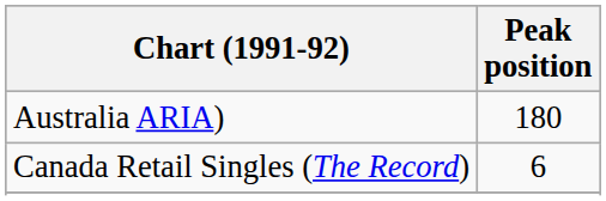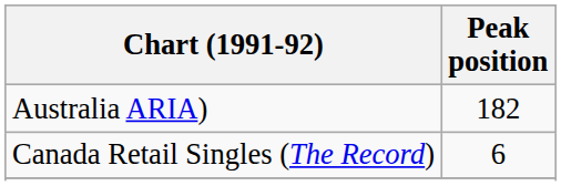 <table class="wikitable sortable">
 <tr>
 <th>Chart (1991-92)</th>
 <th>Peak<br>position</th>
 </tr>
 <tr>
 <td>Australia <a href='#'>ARIA</a>)</td>
-<td align="center">180</td>
+<td align="center">182</td>
 </tr>
 <tr>
 <td>Canada Retail Singles (<em><a href='#'>The Record</a></em>)</td>
 <td align="center">6</td>
 </tr>
 <tr>
 </tr>
 <tr>
 </tr>
 </table>
